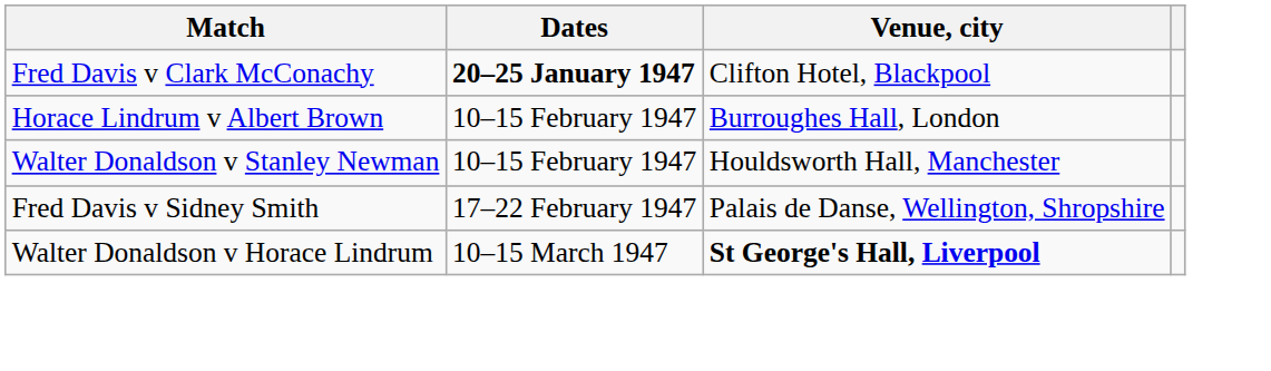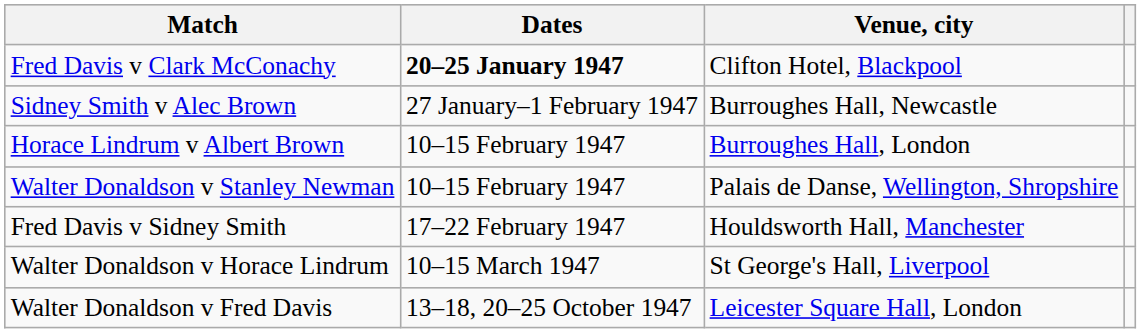 <table class="wikitable">
 <tr>
 <th scope="col">Match</th>
 <th scope="col">Dates</th>
 <th scope="col">Venue, city</th>
 <th scope="col"></th>
 </tr>
 <tr>
 <td><a href='#'>Fred Davis</a> v <a href='#'>Clark McConachy</a></td>
 <td><strong>20–25 January 1947</strong></td>
 <td>Clifton Hotel, <a href='#'>Blackpool</a></td>
 <td></td>
 </tr>
 <tr>
+<td><a href='#'>Sidney Smith</a> v <a href='#'>Alec Brown</a></td>
+<td>27 January–1 February 1947</td>
+<td>Burroughes Hall, Newcastle</td>
+<td></td>
+</tr>
+<tr>
 <td><a href='#'>Horace Lindrum</a> v <a href='#'>Albert Brown</a></td>
 <td>10–15 February 1947</td>
 <td><a href='#'>Burroughes Hall</a>, London</td>
 <td></td>
 </tr>
 <tr>
 <td><a href='#'>Walter Donaldson</a> v <a href='#'>Stanley Newman</a></td>
 <td>10–15 February 1947</td>
-<td>Houldsworth Hall, <a href='#'>Manchester</a></td>
+<td>Palais de Danse, <a href='#'>Wellington, Shropshire</a></td>
 <td></td>
 </tr>
 <tr>
 <td>Fred Davis v Sidney Smith</td>
 <td>17–22 February 1947</td>
-<td>Palais de Danse, <a href='#'>Wellington, Shropshire</a></td>
+<td>Houldsworth Hall, <a href='#'>Manchester</a></td>
 <td></td>
 </tr>
 <tr>
 <td>Walter Donaldson v Horace Lindrum</td>
 <td>10–15 March 1947</td>
-<td><strong>St George's Hall, <a href='#'>Liverpool</a></strong></td>
+<td>St George's Hall, <a href='#'>Liverpool</a></td>
+<td></td>
+</tr>
+<tr>
+<td>Walter Donaldson v Fred Davis</td>
+<td>13–18, 20–25 October 1947</td>
+<td><a href='#'>Leicester Square Hall</a>, London</td>
 <td></td>
 </tr>
 </table>
